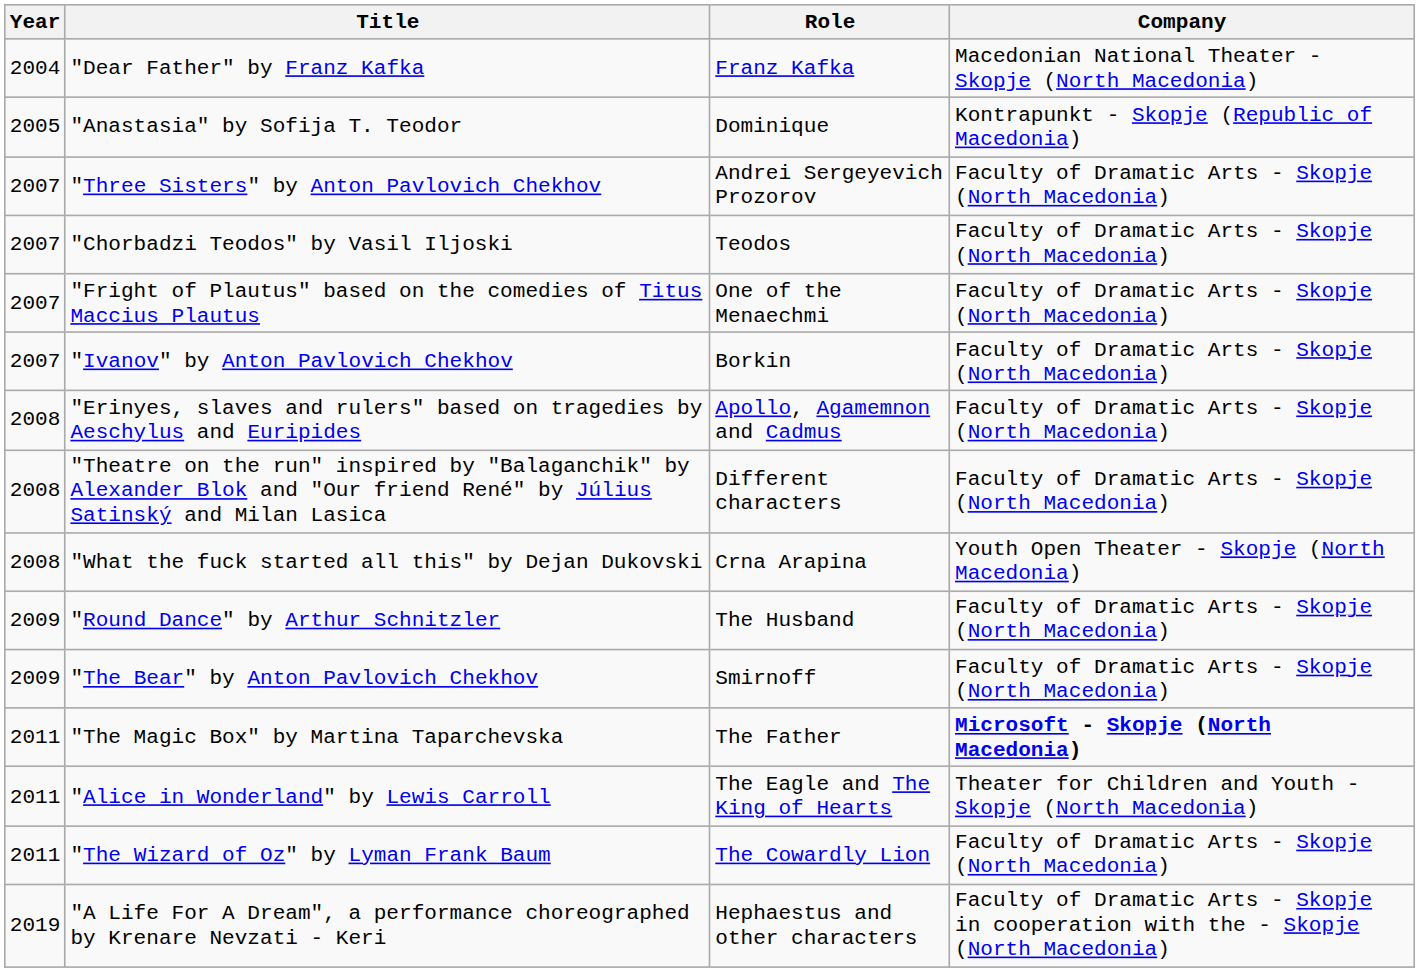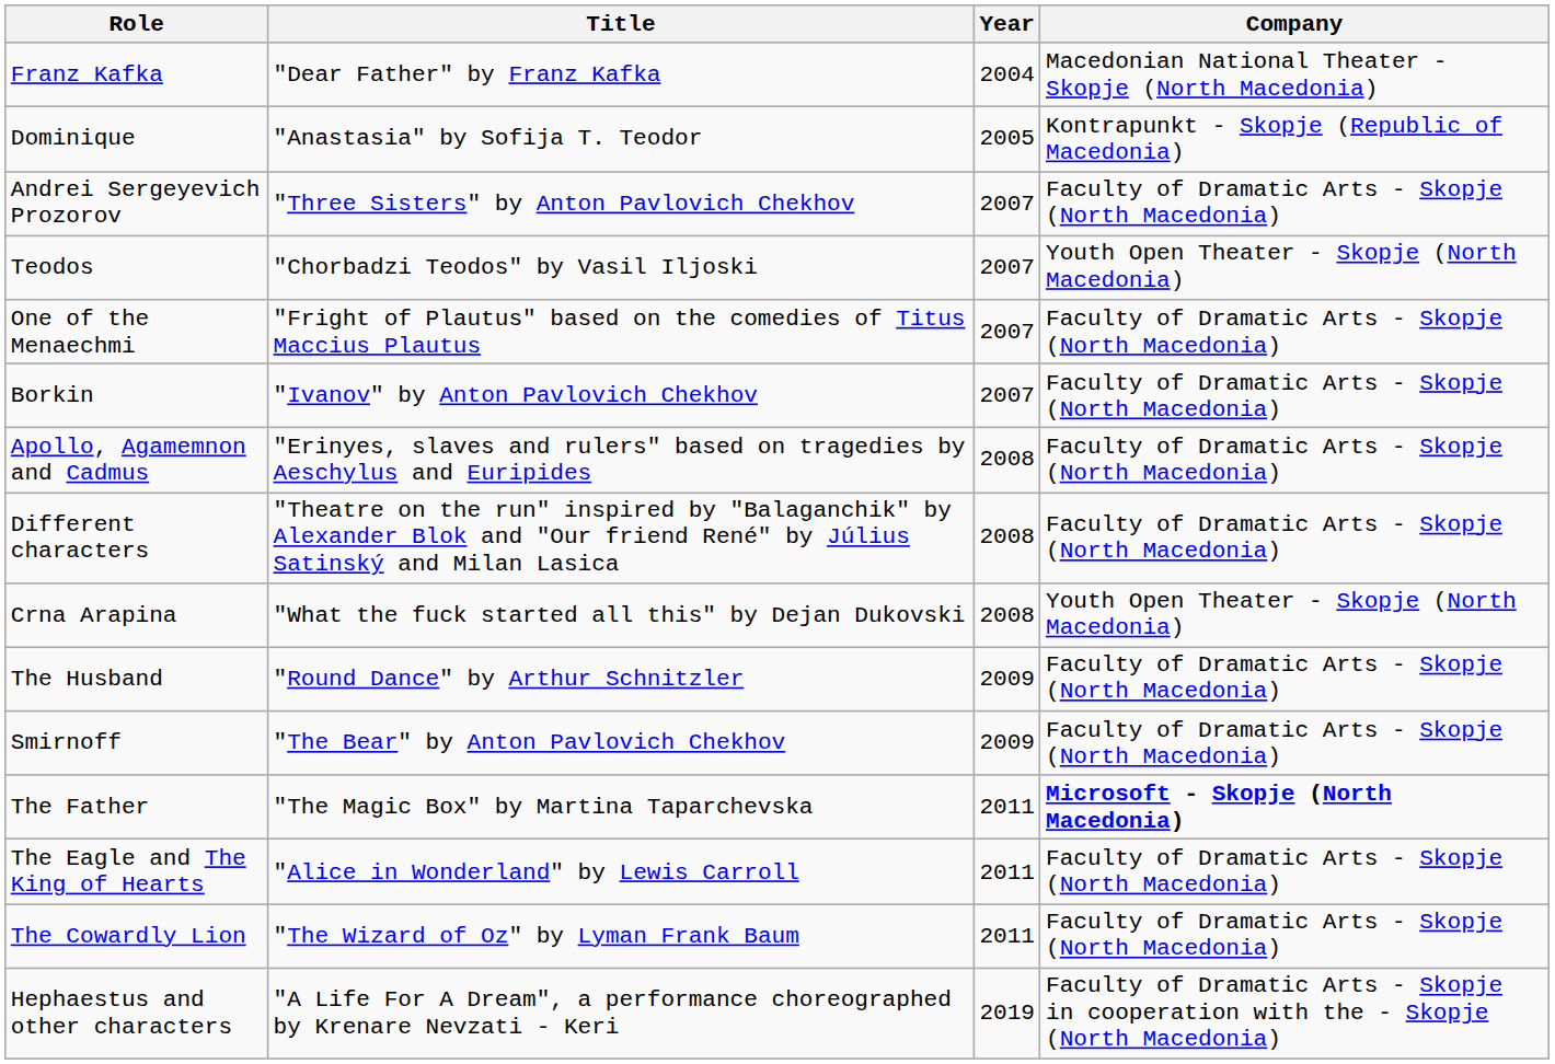 <table class="wikitable sortable">
 <tr>
+<th>Role</th>
+<th>Title</th>
 <th>Year</th>
-<th>Title</th>
-<th>Role</th>
 <th class="unsortable">Company</th>
 </tr>
 <tr>
+<td><a href='#'>Franz Kafka</a></td>
+<td>"Dear Father" by <a href='#'>Franz Kafka</a></td>
 <td>2004</td>
-<td>"Dear Father" by <a href='#'>Franz Kafka</a></td>
-<td><a href='#'>Franz Kafka</a></td>
 <td>Macedonian National Theater - <a href='#'>Skopje</a> (<a href='#'>North Macedonia</a>)</td>
 </tr>
 <tr>
+<td>Dominique</td>
+<td>"Anastasia" by Sofija T. Teodor</td>
 <td>2005</td>
-<td>"Anastasia" by Sofija T. Teodor</td>
-<td>Dominique</td>
 <td>Kontrapunkt - <a href='#'>Skopje</a> (<a href='#'>Republic of Macedonia</a>)</td>
 </tr>
 <tr>
+<td>Andrei Sergeyevich Prozorov</td>
+<td>"<a href='#'>Three Sisters</a>" by <a href='#'>Anton Pavlovich Chekhov</a></td>
 <td>2007</td>
-<td>"<a href='#'>Three Sisters</a>" by <a href='#'>Anton Pavlovich Chekhov</a></td>
-<td>Andrei Sergeyevich Prozorov</td>
 <td>Faculty of Dramatic Arts - <a href='#'>Skopje</a> (<a href='#'>North Macedonia</a>)</td>
 </tr>
 <tr>
+<td>Teodos</td>
+<td>"Chorbadzi Teodos" by Vasil Iljoski</td>
 <td>2007</td>
-<td>"Chorbadzi Teodos" by Vasil Iljoski</td>
-<td>Teodos</td>
+<td>Youth Open Theater - <a href='#'>Skopje</a> (<a href='#'>North Macedonia</a>)</td>
+</tr>
+<tr>
+<td>One of the Menaechmi</td>
+<td>"Fright of Plautus" based on the comedies of <a href='#'>Titus Maccius Plautus</a></td>
+<td>2007</td>
 <td>Faculty of Dramatic Arts - <a href='#'>Skopje</a> (<a href='#'>North Macedonia</a>)</td>
 </tr>
 <tr>
+<td>Borkin</td>
+<td>"<a href='#'>Ivanov</a>" by <a href='#'>Anton Pavlovich Chekhov</a></td>
 <td>2007</td>
-<td>"Fright of Plautus" based on the comedies of <a href='#'>Titus Maccius Plautus</a></td>
-<td>One of the Menaechmi</td>
 <td>Faculty of Dramatic Arts - <a href='#'>Skopje</a> (<a href='#'>North Macedonia</a>)</td>
 </tr>
 <tr>
-<td>2007</td>
-<td>"<a href='#'>Ivanov</a>" by <a href='#'>Anton Pavlovich Chekhov</a></td>
-<td>Borkin</td>
+<td><a href='#'>Apollo</a>, <a href='#'>Agamemnon</a> and <a href='#'>Cadmus</a></td>
+<td>"Erinyes, slaves and rulers" based on tragedies by <a href='#'>Aeschylus</a> and <a href='#'>Euripides</a></td>
+<td>2008</td>
 <td>Faculty of Dramatic Arts - <a href='#'>Skopje</a> (<a href='#'>North Macedonia</a>)</td>
 </tr>
 <tr>
+<td>Different characters</td>
+<td>"Theatre on the run" inspired by "Balaganchik" by <a href='#'>Alexander Blok</a> and "Our friend René" by <a href='#'>Július Satinský</a> and Milan Lasica</td>
 <td>2008</td>
-<td>"Erinyes, slaves and rulers" based on tragedies by <a href='#'>Aeschylus</a> and <a href='#'>Euripides</a></td>
-<td><a href='#'>Apollo</a>, <a href='#'>Agamemnon</a> and <a href='#'>Cadmus</a></td>
 <td>Faculty of Dramatic Arts - <a href='#'>Skopje</a> (<a href='#'>North Macedonia</a>)</td>
 </tr>
 <tr>
+<td>Crna Arapina</td>
+<td>"What the fuck started all this" by Dejan Dukovski</td>
 <td>2008</td>
-<td>"Theatre on the run" inspired by "Balaganchik" by <a href='#'>Alexander Blok</a> and "Our friend René" by <a href='#'>Július Satinský</a> and Milan Lasica</td>
-<td>Different characters</td>
+<td>Youth Open Theater - <a href='#'>Skopje</a> (<a href='#'>North Macedonia</a>)</td>
+</tr>
+<tr>
+<td>The Husband</td>
+<td>"<a href='#'>Round Dance</a>" by <a href='#'>Arthur Schnitzler</a></td>
+<td>2009</td>
 <td>Faculty of Dramatic Arts - <a href='#'>Skopje</a> (<a href='#'>North Macedonia</a>)</td>
 </tr>
 <tr>
-<td>2008</td>
-<td>"What the fuck started all this" by Dejan Dukovski</td>
-<td>Crna Arapina</td>
-<td>Youth Open Theater - <a href='#'>Skopje</a> (<a href='#'>North Macedonia</a>)</td>
-</tr>
-<tr>
+<td>Smirnoff</td>
+<td>"<a href='#'>The Bear</a>" by <a href='#'>Anton Pavlovich Chekhov</a></td>
 <td>2009</td>
-<td>"<a href='#'>Round Dance</a>" by <a href='#'>Arthur Schnitzler</a></td>
-<td>The Husband</td>
 <td>Faculty of Dramatic Arts - <a href='#'>Skopje</a> (<a href='#'>North Macedonia</a>)</td>
 </tr>
 <tr>
-<td>2009</td>
-<td>"<a href='#'>The Bear</a>" by <a href='#'>Anton Pavlovich Chekhov</a></td>
-<td>Smirnoff</td>
+<td>The Father</td>
+<td>"The Magic Box" by Martina Taparchevska</td>
+<td>2011</td>
+<td><strong><a href='#'>Microsoft</a> - <a href='#'>Skopje</a> (<a href='#'>North Macedonia</a>)</strong></td>
+</tr>
+<tr>
+<td>The Eagle and <a href='#'>The King of Hearts</a></td>
+<td>"<a href='#'>Alice in Wonderland</a>" by <a href='#'>Lewis Carroll</a></td>
+<td>2011</td>
 <td>Faculty of Dramatic Arts - <a href='#'>Skopje</a> (<a href='#'>North Macedonia</a>)</td>
 </tr>
 <tr>
+<td><a href='#'>The Cowardly Lion</a></td>
+<td>"<a href='#'>The Wizard of Oz</a>" by <a href='#'>Lyman Frank Baum</a></td>
 <td>2011</td>
-<td>"The Magic Box" by Martina Taparchevska</td>
-<td>The Father</td>
-<td><strong><a href='#'>Microsoft</a> - <a href='#'>Skopje</a> (<a href='#'>North Macedonia</a>)</strong></td>
-</tr>
-<tr>
-<td>2011</td>
-<td>"<a href='#'>Alice in Wonderland</a>" by <a href='#'>Lewis Carroll</a></td>
-<td>The Eagle and <a href='#'>The King of Hearts</a></td>
-<td>Theater for Children and Youth - <a href='#'>Skopje</a> (<a href='#'>North Macedonia</a>)</td>
-</tr>
-<tr>
-<td>2011</td>
-<td>"<a href='#'>The Wizard of Oz</a>" by <a href='#'>Lyman Frank Baum</a></td>
-<td><a href='#'>The Cowardly Lion</a></td>
 <td>Faculty of Dramatic Arts - <a href='#'>Skopje</a> (<a href='#'>North Macedonia</a>)</td>
 </tr>
 <tr>
+<td>Hephaestus and other characters</td>
+<td>"A Life For A Dream", a performance choreographed by Krenare Nevzati - Keri</td>
 <td>2019</td>
-<td>"A Life For A Dream", a performance choreographed by Krenare Nevzati - Keri</td>
-<td>Hephaestus and other characters</td>
 <td>Faculty of Dramatic Arts - <a href='#'>Skopje</a> in cooperation with the  - <a href='#'>Skopje</a> (<a href='#'>North Macedonia</a>)</td>
 </tr>
 </table>
